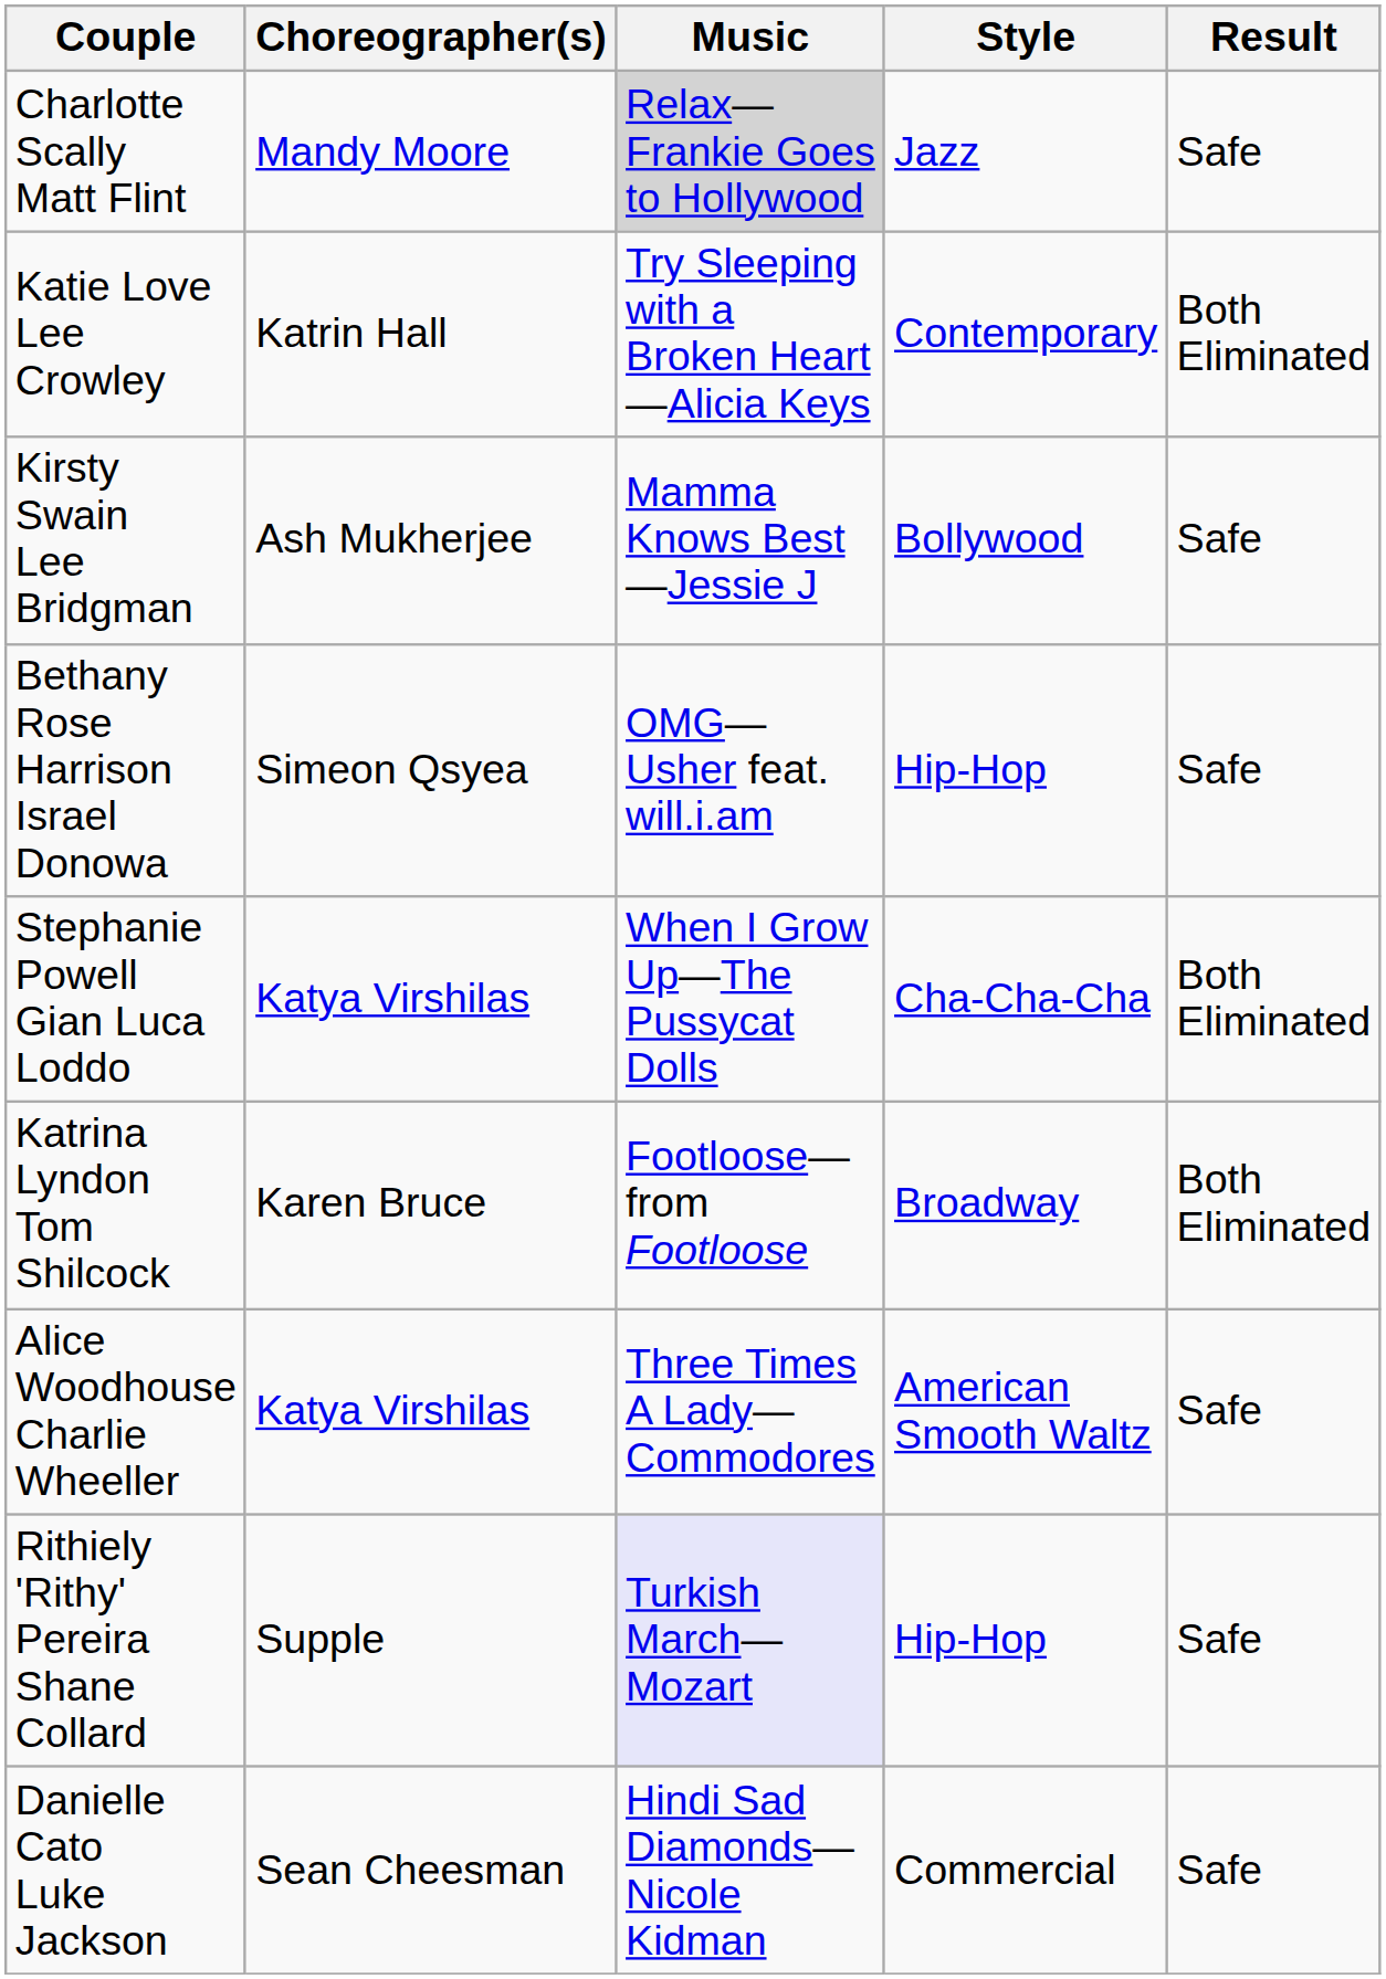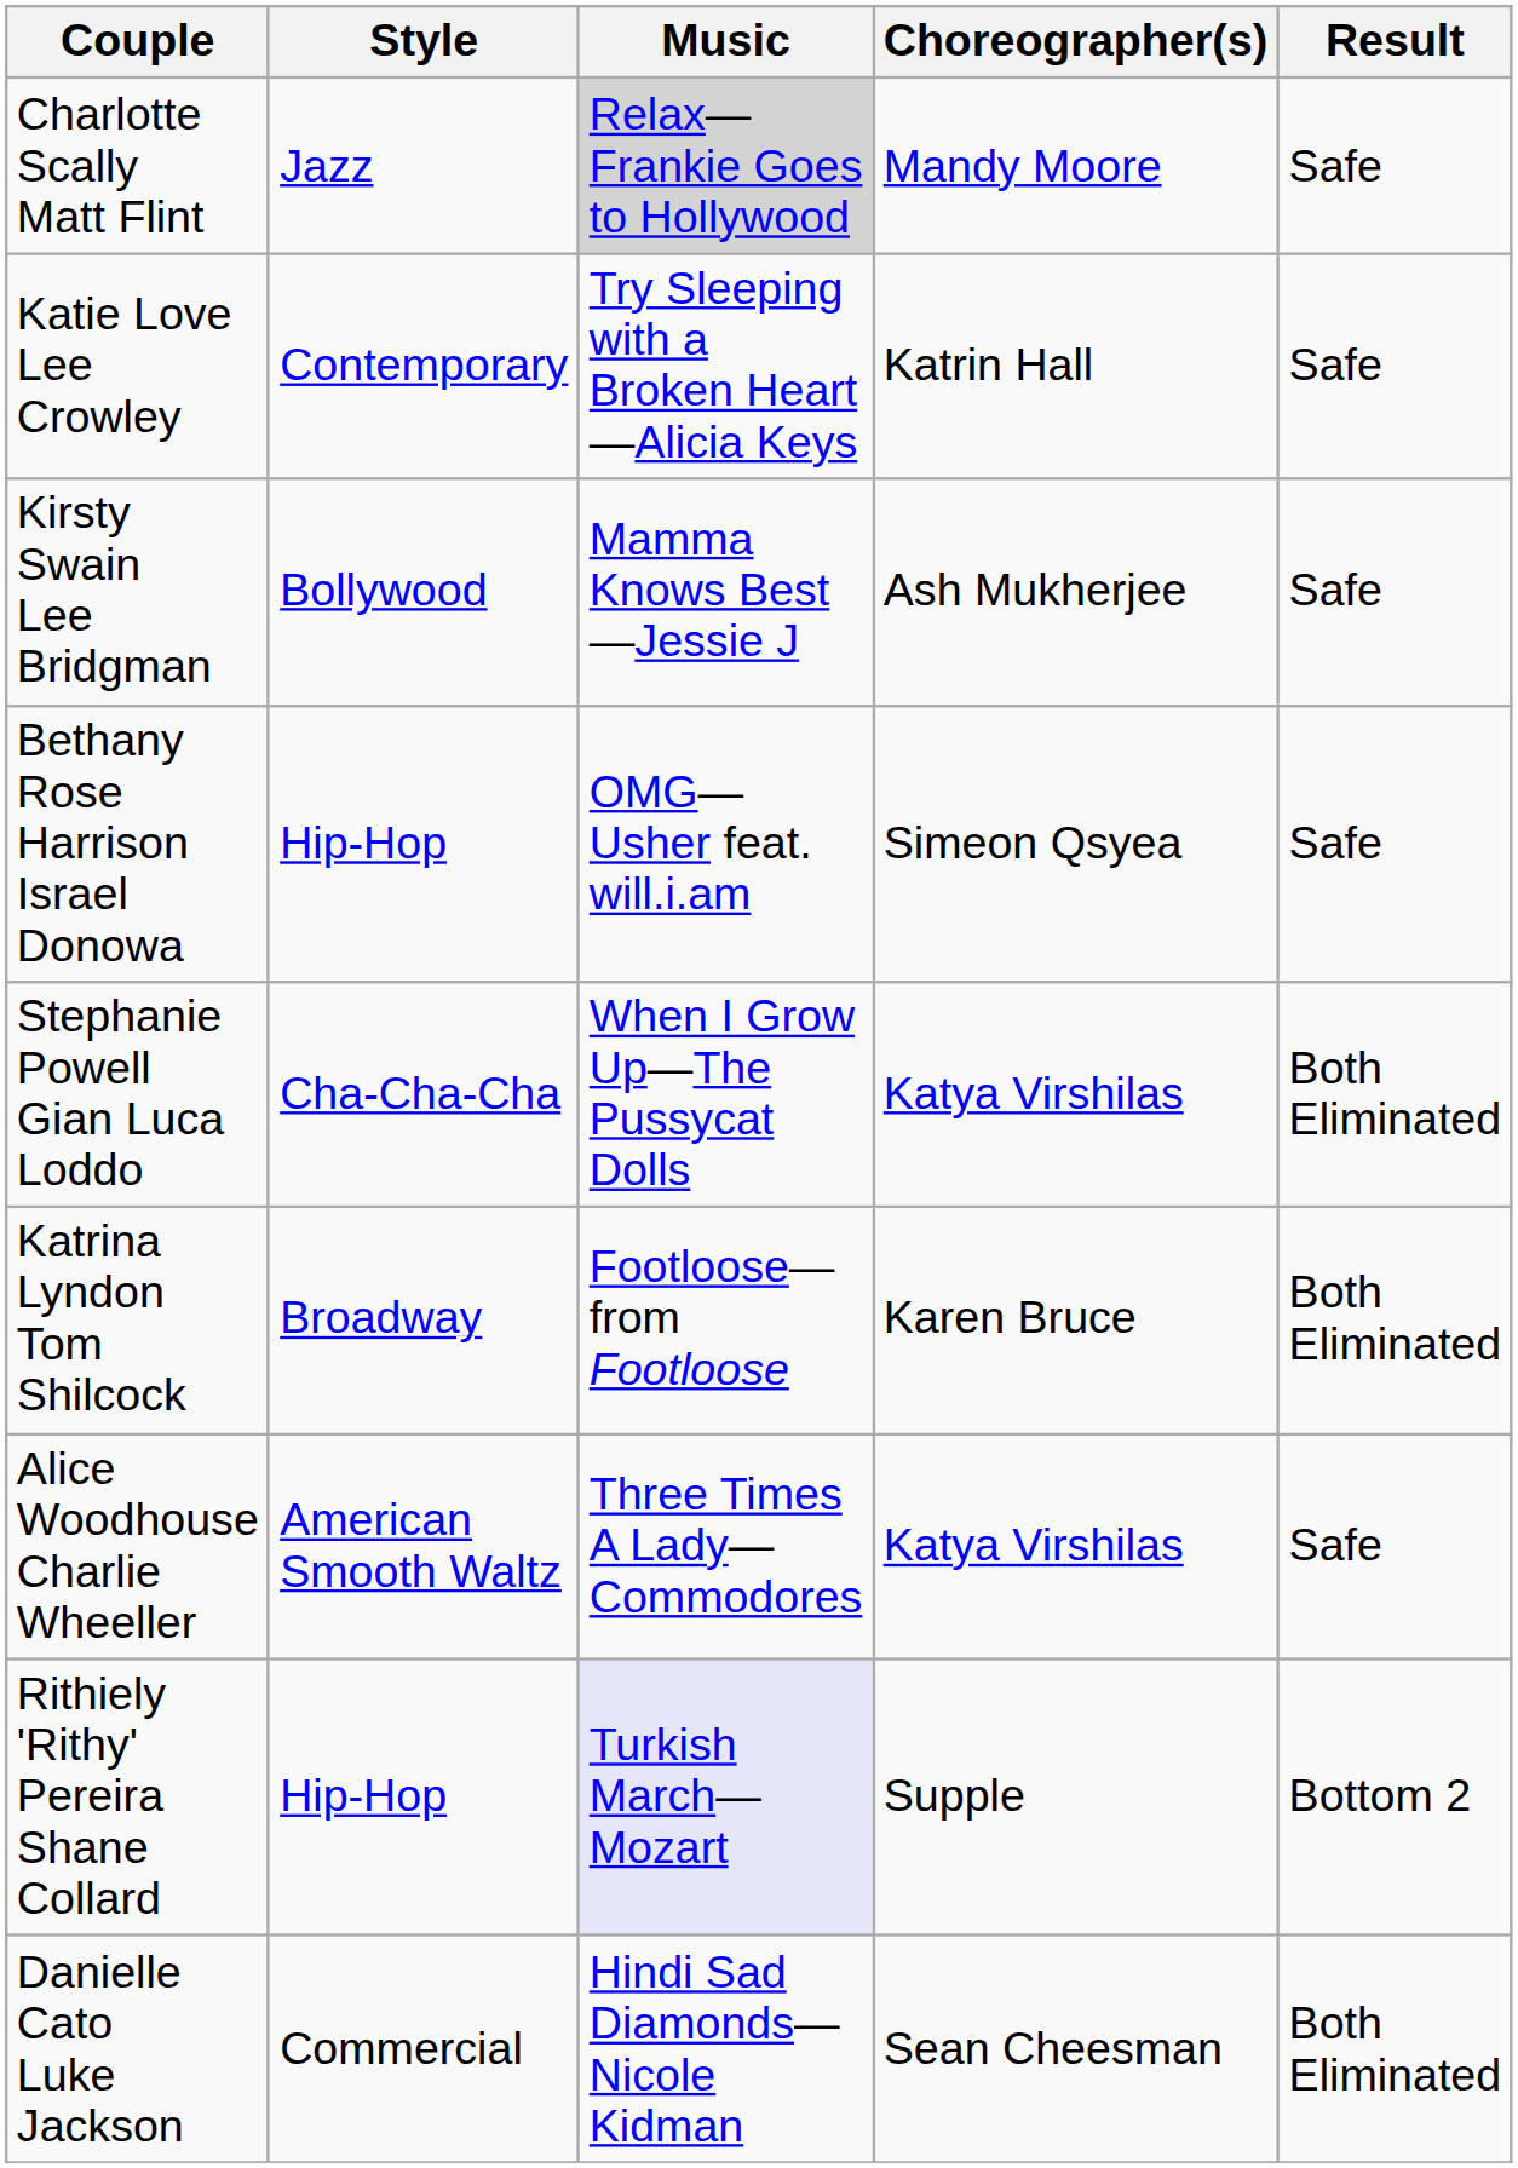 <table class="wikitable" style="width:70%;">
 <tr>
 <th>Couple</th>
+<th>Style</th>
+<th>Music</th>
 <th>Choreographer(s)</th>
-<th>Music</th>
-<th>Style</th>
 <th>Result</th>
 </tr>
 <tr>
 <td>Charlotte Scally<br>Matt Flint</td>
+<td><a href='#'>Jazz</a></td>
+<td style="background: lightgrey;"><a href='#'>Relax</a>—<a href='#'>Frankie Goes to Hollywood</a></td>
 <td><a href='#'>Mandy Moore</a></td>
-<td style="background: lightgrey;"><a href='#'>Relax</a>—<a href='#'>Frankie Goes to Hollywood</a></td>
-<td><a href='#'>Jazz</a></td>
 <td>Safe</td>
 </tr>
 <tr>
 <td>Katie Love<br>Lee Crowley</td>
+<td><a href='#'>Contemporary</a></td>
+<td><a href='#'>Try Sleeping with a Broken Heart</a>—<a href='#'>Alicia Keys</a></td>
 <td>Katrin Hall</td>
-<td><a href='#'>Try Sleeping with a Broken Heart</a>—<a href='#'>Alicia Keys</a></td>
-<td><a href='#'>Contemporary</a></td>
-<td>Both Eliminated</td>
+<td>Safe</td>
 </tr>
 <tr>
 <td>Kirsty Swain<br>Lee Bridgman</td>
+<td><a href='#'>Bollywood</a></td>
+<td><a href='#'>Mamma Knows Best</a>—<a href='#'>Jessie J</a></td>
 <td>Ash Mukherjee</td>
-<td><a href='#'>Mamma Knows Best</a>—<a href='#'>Jessie J</a></td>
-<td><a href='#'>Bollywood</a></td>
 <td>Safe</td>
 </tr>
 <tr>
 <td>Bethany Rose Harrison<br>Israel Donowa</td>
+<td><a href='#'>Hip-Hop</a></td>
+<td><a href='#'>OMG</a>—<a href='#'>Usher</a> feat. <a href='#'>will.i.am</a></td>
 <td>Simeon Qsyea</td>
-<td><a href='#'>OMG</a>—<a href='#'>Usher</a> feat. <a href='#'>will.i.am</a></td>
-<td><a href='#'>Hip-Hop</a></td>
 <td>Safe</td>
 </tr>
 <tr>
 <td>Stephanie Powell<br>Gian Luca Loddo</td>
+<td><a href='#'>Cha-Cha-Cha</a></td>
+<td><a href='#'>When I Grow Up</a>—<a href='#'>The Pussycat Dolls</a></td>
 <td><a href='#'>Katya Virshilas</a></td>
-<td><a href='#'>When I Grow Up</a>—<a href='#'>The Pussycat Dolls</a></td>
-<td><a href='#'>Cha-Cha-Cha</a></td>
 <td>Both Eliminated</td>
 </tr>
 <tr>
 <td>Katrina Lyndon<br>Tom Shilcock</td>
+<td><a href='#'>Broadway</a></td>
+<td><a href='#'>Footloose</a>— from <em><a href='#'>Footloose</a></em></td>
 <td>Karen Bruce</td>
-<td><a href='#'>Footloose</a>— from <em><a href='#'>Footloose</a></em></td>
-<td><a href='#'>Broadway</a></td>
 <td>Both Eliminated</td>
 </tr>
 <tr>
 <td>Alice Woodhouse<br>Charlie Wheeller</td>
+<td><a href='#'>American Smooth Waltz</a></td>
+<td><a href='#'>Three Times A Lady</a>—<a href='#'>Commodores</a></td>
 <td><a href='#'>Katya Virshilas</a></td>
-<td><a href='#'>Three Times A Lady</a>—<a href='#'>Commodores</a></td>
-<td><a href='#'>American Smooth Waltz</a></td>
 <td>Safe</td>
 </tr>
 <tr>
 <td>Rithiely 'Rithy' Pereira<br>Shane Collard</td>
+<td><a href='#'>Hip-Hop</a></td>
+<td style="background: lavender;"><a href='#'>Turkish March</a>—<a href='#'>Mozart</a></td>
 <td>Supple</td>
-<td style="background: lavender;"><a href='#'>Turkish March</a>—<a href='#'>Mozart</a></td>
-<td><a href='#'>Hip-Hop</a></td>
-<td>Safe</td>
+<td>Bottom 2</td>
 </tr>
 <tr>
 <td>Danielle Cato<br>Luke Jackson</td>
+<td>Commercial</td>
+<td><a href='#'>Hindi Sad Diamonds</a>—<a href='#'>Nicole Kidman</a></td>
 <td>Sean Cheesman</td>
-<td><a href='#'>Hindi Sad Diamonds</a>—<a href='#'>Nicole Kidman</a></td>
-<td>Commercial</td>
-<td>Safe</td>
+<td>Both Eliminated</td>
 </tr>
 </table>
